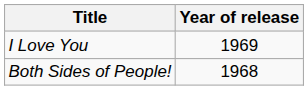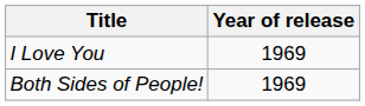 <table class="wikitable">
 <tr>
 <th align="left">Title</th>
 <th align="left">Year of release</th>
 </tr>
 <tr>
 <td align="left"><em>I Love You</em></td>
 <td style="text-align:center;">1969</td>
 </tr>
 <tr>
 <td align="left"><em>Both Sides of People!</em></td>
-<td style="text-align:center;">1968</td>
+<td style="text-align:center;">1969</td>
 </tr>
 </table>
